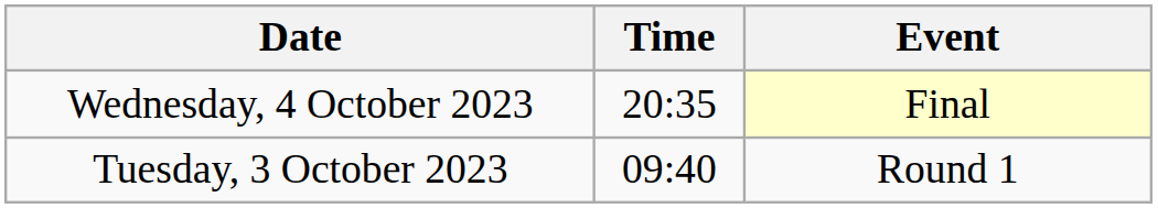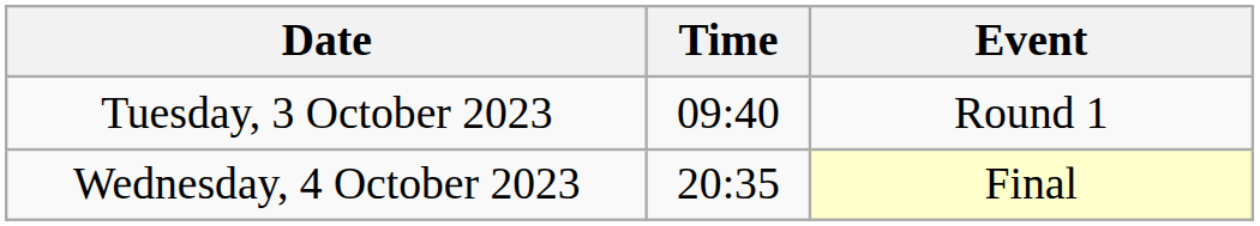 <table class = "wikitable" style="text-align:center;">
 <tr>
 <th width=220>Date</th>
 <th width=50>Time</th>
 <th width=150>Event</th>
 </tr>
 <tr>
+<td>Tuesday, 3 October 2023</td>
+<td>09:40</td>
+<td>Round 1</td>
+</tr>
+<tr>
 <td>Wednesday, 4 October 2023</td>
 <td>20:35</td>
 <td bgcolor=ffffcc>Final</td>
 </tr>
-<tr>
-<td>Tuesday, 3 October 2023</td>
-<td>09:40</td>
-<td>Round 1</td>
-</tr>
 </table>
